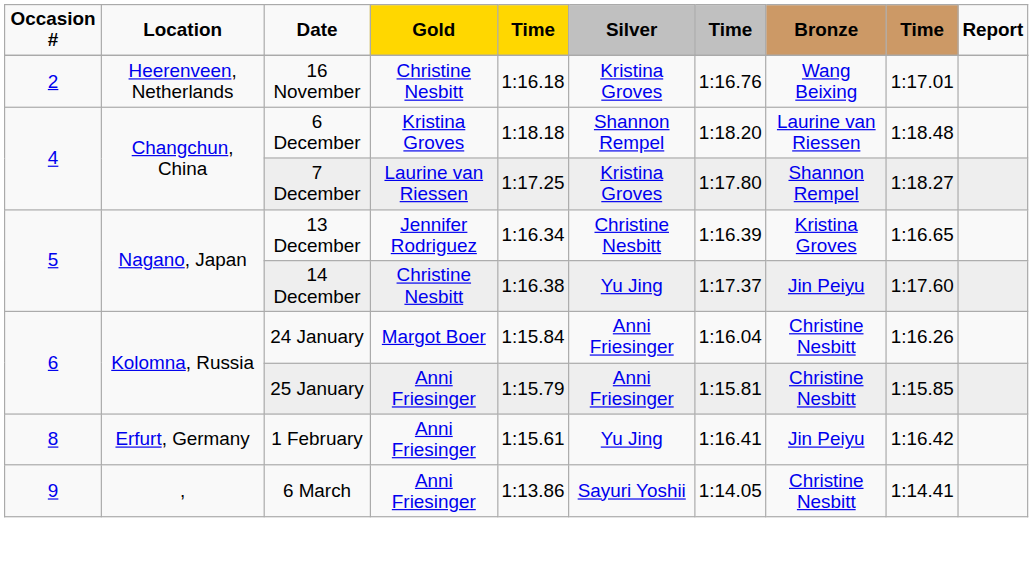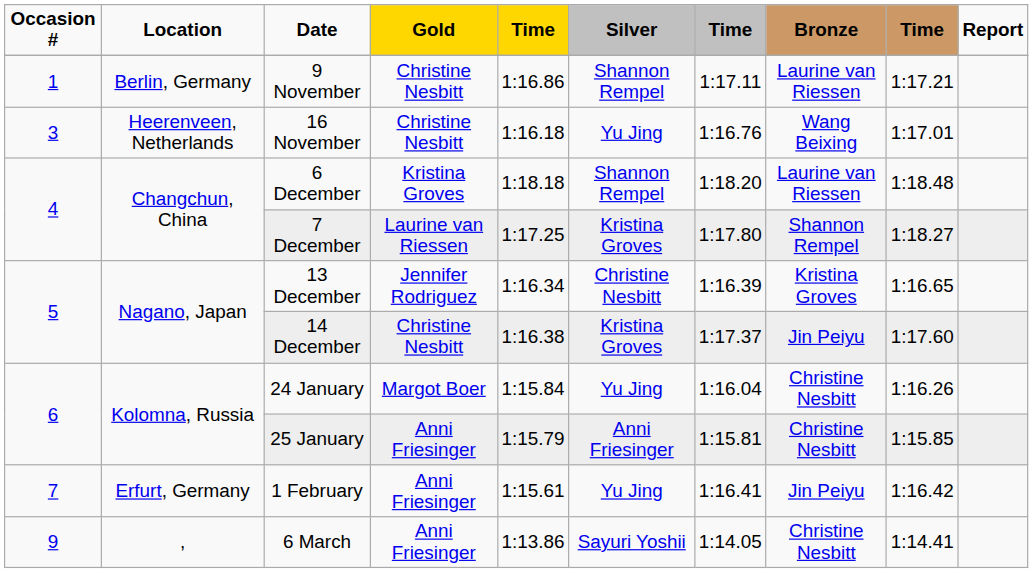 <table class="wikitable">
 <tr>
 <td width="80" align="center"><strong>Occasion #</strong></td>
 <td width="200" align="center"><strong>Location</strong></td>
 <td width="100" align="center"><strong>Date</strong></td>
 <td width="150" bgcolor="gold" align="center"><strong>Gold</strong></td>
 <td width="50" bgcolor="gold" align="center"><strong>Time</strong></td>
 <td width="150" bgcolor="silver" align="center"><strong>Silver</strong></td>
 <td width="50" bgcolor="silver" align="center"><strong>Time</strong></td>
 <td width="150" bgcolor="#CC9966" align="center"><strong>Bronze</strong></td>
 <td width="50" bgcolor="#CC9966" align="center"><strong>Time</strong></td>
 <td width="50" align="center"><strong>Report</strong></td>
 </tr>
 <tr bgcolor="#cccccc">
 </tr>
 <tr>
-<td align="center"><a href='#'>2</a></td>
+<td align="center"><a href='#'>1</a></td>
+<td align="center"><a href='#'>Berlin</a>, Germany</td>
+<td align="center">9 November</td>
+<td align="center"><a href='#'>Christine Nesbitt</a><br><small></small></td>
+<td align="center">1:16.86</td>
+<td align="center"><a href='#'>Shannon Rempel</a><br><small></small></td>
+<td align="center">1:17.11</td>
+<td align="center"><a href='#'>Laurine van Riessen</a><br><small></small></td>
+<td align="center">1:17.21</td>
+<td align="center"></td>
+</tr>
+<tr>
+<td align="center"><a href='#'>3</a></td>
 <td align="center"><a href='#'>Heerenveen</a>, Netherlands</td>
 <td align="center">16 November</td>
 <td align="center"><a href='#'>Christine Nesbitt</a><br><small></small></td>
 <td align="center">1:16.18</td>
-<td align="center"><a href='#'>Kristina Groves</a><br><small></small></td>
+<td align="center"><a href='#'>Yu Jing</a><br><small></small></td>
 <td align="center">1:16.76</td>
 <td align="center"><a href='#'>Wang Beixing</a><br><small></small></td>
 <td align="center">1:17.01</td>
 <td align="center"></td>
 </tr>
 <tr>
 <td rowspan=2 align="center"><a href='#'>4</a></td>
 <td rowspan=2 align="center"><a href='#'>Changchun</a>, China</td>
 <td align="center">6 December</td>
 <td align="center"><a href='#'>Kristina Groves</a><br><small></small></td>
 <td align="center">1:18.18</td>
 <td align="center"><a href='#'>Shannon Rempel</a><br><small></small></td>
 <td align="center">1:18.20</td>
 <td align="center"><a href='#'>Laurine van Riessen</a><br><small></small></td>
 <td align="center">1:18.48</td>
 <td align="center"></td>
 </tr>
 <tr bgcolor="#eeeeee">
 <td align="center">7 December</td>
 <td align="center"><a href='#'>Laurine van Riessen</a><br><small></small></td>
 <td align="center">1:17.25</td>
 <td align="center"><a href='#'>Kristina Groves</a><br><small></small></td>
 <td align="center">1:17.80</td>
 <td align="center"><a href='#'>Shannon Rempel</a><br><small></small></td>
 <td align="center">1:18.27</td>
 <td align="center"></td>
 </tr>
 <tr>
 <td rowspan=2 align="center"><a href='#'>5</a></td>
 <td rowspan=2 align="center"><a href='#'>Nagano</a>, Japan</td>
 <td align="center">13 December</td>
 <td align="center"><a href='#'>Jennifer Rodriguez</a><br><small></small></td>
 <td align="center">1:16.34</td>
 <td align="center"><a href='#'>Christine Nesbitt</a><br><small></small></td>
 <td align="center">1:16.39</td>
 <td align="center"><a href='#'>Kristina Groves</a><br><small></small></td>
 <td align="center">1:16.65</td>
 <td align="center"></td>
 </tr>
 <tr bgcolor="#eeeeee">
 <td align="center">14 December</td>
 <td align="center"><a href='#'>Christine Nesbitt</a><br><small></small></td>
 <td align="center">1:16.38</td>
-<td align="center"><a href='#'>Yu Jing</a><br><small></small></td>
+<td align="center"><a href='#'>Kristina Groves</a><br><small></small></td>
 <td align="center">1:17.37</td>
 <td align="center"><a href='#'>Jin Peiyu</a><br><small></small></td>
 <td align="center">1:17.60</td>
 <td align="center"></td>
 </tr>
 <tr>
 <td rowspan=2 align="center"><a href='#'>6</a></td>
 <td rowspan=2 align="center"><a href='#'>Kolomna</a>, Russia</td>
 <td align="center">24 January</td>
 <td align="center"><a href='#'>Margot Boer</a><br><small></small></td>
 <td align="center">1:15.84</td>
-<td align="center"><a href='#'>Anni Friesinger</a><br><small></small></td>
+<td align="center"><a href='#'>Yu Jing</a><br><small></small></td>
 <td align="center">1:16.04</td>
 <td align="center"><a href='#'>Christine Nesbitt</a><br><small></small></td>
 <td align="center">1:16.26</td>
 <td align="center"></td>
 </tr>
 <tr bgcolor="#eeeeee">
 <td align="center">25 January</td>
 <td align="center"><a href='#'>Anni Friesinger</a><br><small></small></td>
 <td align="center">1:15.79</td>
 <td align="center"><a href='#'>Anni Friesinger</a><br><small></small></td>
 <td align="center">1:15.81</td>
 <td align="center"><a href='#'>Christine Nesbitt</a><br><small></small></td>
 <td align="center">1:15.85</td>
 <td align="center"></td>
 </tr>
 <tr>
-<td align="center"><a href='#'>8</a></td>
+<td align="center"><a href='#'>7</a></td>
 <td align="center"><a href='#'>Erfurt</a>, Germany</td>
 <td align="center">1 February</td>
 <td align="center"><a href='#'>Anni Friesinger</a><br><small></small></td>
 <td align="center">1:15.61</td>
 <td align="center"><a href='#'>Yu Jing</a><br><small></small></td>
 <td align="center">1:16.41</td>
 <td align="center"><a href='#'>Jin Peiyu</a><br><small></small></td>
 <td align="center">1:16.42</td>
 <td align="center"></td>
 </tr>
 <tr>
 <td align="center"><a href='#'>9</a></td>
 <td align="center">, </td>
 <td align="center">6 March</td>
 <td align="center"><a href='#'>Anni Friesinger</a><br><small></small></td>
 <td align="center">1:13.86</td>
 <td align="center"><a href='#'>Sayuri Yoshii</a><br><small></small></td>
 <td align="center">1:14.05</td>
 <td align="center"><a href='#'>Christine Nesbitt</a><br><small></small></td>
 <td align="center">1:14.41</td>
 <td align="center"></td>
 </tr>
 </table>
